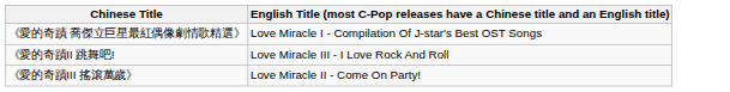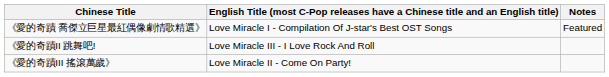 <table class="wikitable">
 <tr>
 <th>Chinese Title</th>
 <th>English Title (most C-Pop releases have a Chinese title and an English title)</th>
+<th>Notes</th>
 </tr>
 <tr>
 <td>《愛的奇蹟 喬傑立巨星最紅偶像劇情歌精選》</td>
 <td>Love Miracle I - Compilation Of J-star's Best OST Songs</td>
+<td>Featured</td>
 </tr>
 <tr>
 <td>《愛的奇蹟II 跳舞吧!</td>
 <td>Love Miracle III - I Love Rock And Roll</td>
+<td></td>
 </tr>
 <tr>
 <td>《愛的奇蹟III 搖滾萬歲》</td>
 <td>Love Miracle II - Come On Party!</td>
+<td></td>
 </tr>
 </table>
